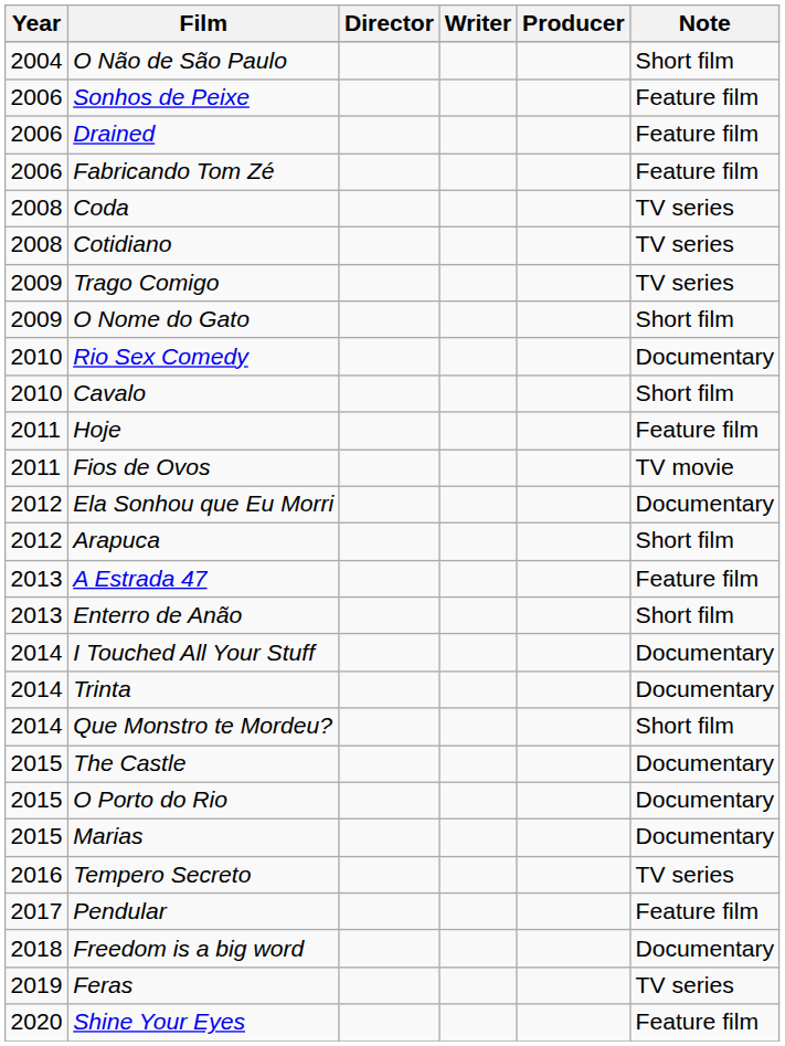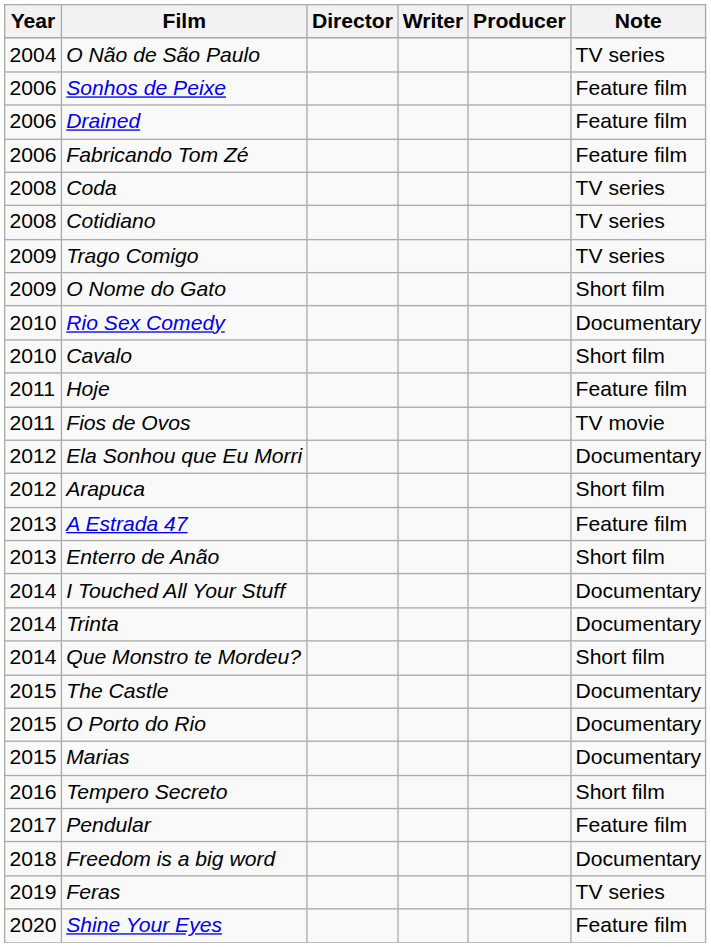 <table class="wikitable sortable" style="text-align:left">
 <tr>
 <th>Year</th>
 <th>Film</th>
 <th>Director</th>
 <th>Writer</th>
 <th>Producer</th>
 <th>Note</th>
 </tr>
 <tr>
 </tr>
 <tr>
 <td>2004</td>
 <td><em>O Não de São Paulo</em></td>
 <td></td>
 <td></td>
 <td></td>
-<td>Short film</td>
+<td>TV series</td>
 </tr>
 <tr>
 <td>2006</td>
 <td><em><a href='#'>Sonhos de Peixe</a></em></td>
 <td></td>
 <td></td>
 <td></td>
 <td>Feature film</td>
 </tr>
 <tr>
 <td>2006</td>
 <td><em><a href='#'>Drained</a></em></td>
 <td></td>
 <td></td>
 <td></td>
 <td>Feature film</td>
 </tr>
 <tr>
 <td>2006</td>
 <td><em>Fabricando Tom Zé</em></td>
 <td></td>
 <td></td>
 <td></td>
 <td>Feature film</td>
 </tr>
 <tr>
 <td>2008</td>
 <td><em>Coda</em></td>
 <td></td>
 <td></td>
 <td></td>
 <td>TV series</td>
 </tr>
 <tr>
 <td>2008</td>
 <td><em>Cotidiano</em></td>
 <td></td>
 <td></td>
 <td></td>
 <td>TV series</td>
 </tr>
 <tr>
 <td>2009</td>
 <td><em>Trago Comigo</em></td>
 <td></td>
 <td></td>
 <td></td>
 <td>TV series</td>
 </tr>
 <tr>
 <td>2009</td>
 <td><em>O Nome do Gato</em></td>
 <td></td>
 <td></td>
 <td></td>
 <td>Short film</td>
 </tr>
 <tr>
 <td>2010</td>
 <td><em><a href='#'>Rio Sex Comedy</a></em></td>
 <td></td>
 <td></td>
 <td></td>
 <td>Documentary</td>
 </tr>
 <tr>
 <td>2010</td>
 <td><em>Cavalo</em></td>
 <td></td>
 <td></td>
 <td></td>
 <td>Short film</td>
 </tr>
 <tr>
 <td>2011</td>
 <td><em>Hoje</em></td>
 <td></td>
 <td></td>
 <td></td>
 <td>Feature film</td>
 </tr>
 <tr>
 <td>2011</td>
 <td><em>Fios de Ovos</em></td>
 <td></td>
 <td></td>
 <td></td>
 <td>TV movie</td>
 </tr>
 <tr>
 <td>2012</td>
 <td><em>Ela Sonhou que Eu Morri</em></td>
 <td></td>
 <td></td>
 <td></td>
 <td>Documentary</td>
 </tr>
 <tr>
 <td>2012</td>
 <td><em>Arapuca</em></td>
 <td></td>
 <td></td>
 <td></td>
 <td>Short film</td>
 </tr>
 <tr>
 <td>2013</td>
 <td><em><a href='#'>A Estrada 47</a></em></td>
 <td></td>
 <td></td>
 <td></td>
 <td>Feature film</td>
 </tr>
 <tr>
 <td>2013</td>
 <td><em>Enterro de Anão</em></td>
 <td></td>
 <td></td>
 <td></td>
 <td>Short film</td>
 </tr>
 <tr>
 <td>2014</td>
 <td><em>I Touched All Your Stuff</em></td>
 <td></td>
 <td></td>
 <td></td>
 <td>Documentary</td>
 </tr>
 <tr>
 <td>2014</td>
 <td><em>Trinta</em></td>
 <td></td>
 <td></td>
 <td></td>
 <td>Documentary</td>
 </tr>
 <tr>
 <td>2014</td>
 <td><em>Que Monstro te Mordeu?</em></td>
 <td></td>
 <td></td>
 <td></td>
 <td>Short film</td>
 </tr>
 <tr>
 <td>2015</td>
 <td><em>The Castle</em></td>
 <td></td>
 <td></td>
 <td></td>
 <td>Documentary</td>
 </tr>
 <tr>
 <td>2015</td>
 <td><em>O Porto do Rio</em></td>
 <td></td>
 <td></td>
 <td></td>
 <td>Documentary</td>
 </tr>
 <tr>
 <td>2015</td>
 <td><em>Marias</em></td>
 <td></td>
 <td></td>
 <td></td>
 <td>Documentary</td>
 </tr>
 <tr>
 <td>2016</td>
 <td><em>Tempero Secreto</em></td>
 <td></td>
 <td></td>
 <td></td>
-<td>TV series</td>
+<td>Short film</td>
 </tr>
 <tr>
 <td>2017</td>
 <td><em>Pendular</em></td>
 <td></td>
 <td></td>
 <td></td>
 <td>Feature film</td>
 </tr>
 <tr>
 <td>2018</td>
 <td><em>Freedom is a big word</em></td>
 <td></td>
 <td></td>
 <td></td>
 <td>Documentary</td>
 </tr>
 <tr>
 <td>2019</td>
 <td><em>Feras</em></td>
 <td></td>
 <td></td>
 <td></td>
 <td>TV series</td>
 </tr>
 <tr>
 <td>2020</td>
 <td><em><a href='#'>Shine Your Eyes</a></em></td>
 <td></td>
 <td></td>
 <td></td>
 <td>Feature film</td>
 </tr>
 <tr>
 </tr>
 </table>
